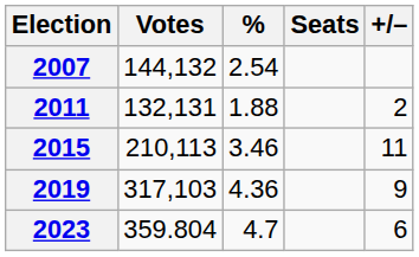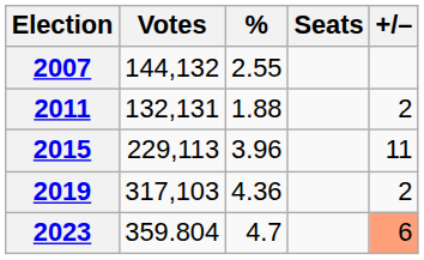 <table class="wikitable" style="text-align: right;">
 <tr>
 <th>Election</th>
 <th>Votes</th>
 <th>%</th>
 <th>Seats</th>
 <th>+/–</th>
 </tr>
 <tr>
 <th><a href='#'>2007</a></th>
 <td>144,132</td>
-<td>2.54</td>
+<td>2.55</td>
 <td></td>
 <td></td>
 </tr>
 <tr>
 <th><a href='#'>2011</a></th>
 <td>132,131</td>
 <td>1.88</td>
 <td></td>
 <td> 2</td>
 </tr>
 <tr>
 <th><a href='#'>2015</a></th>
-<td>210,113</td>
-<td>3.46</td>
+<td>229,113</td>
+<td>3.96</td>
 <td></td>
 <td> 11</td>
 </tr>
 <tr>
 <th><a href='#'>2019</a></th>
 <td>317,103</td>
 <td>4.36</td>
 <td></td>
-<td> 9</td>
+<td> 2</td>
 </tr>
 <tr>
 <th><a href='#'>2023</a></th>
 <td>359.804</td>
 <td>4.7</td>
 <td></td>
-<td> 6</td>
+<td style="background: lightsalmon;"> 6</td>
 </tr>
 </table>
